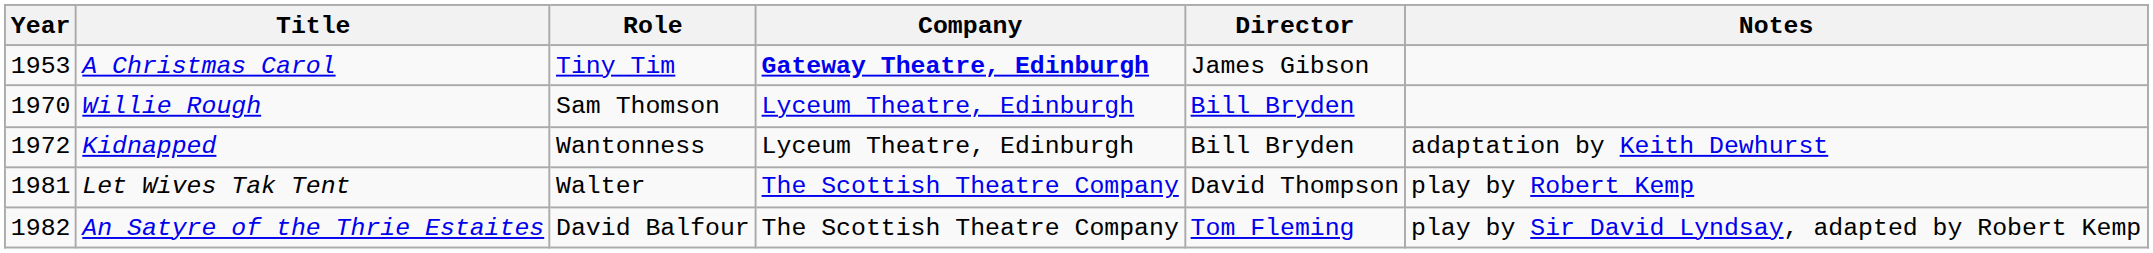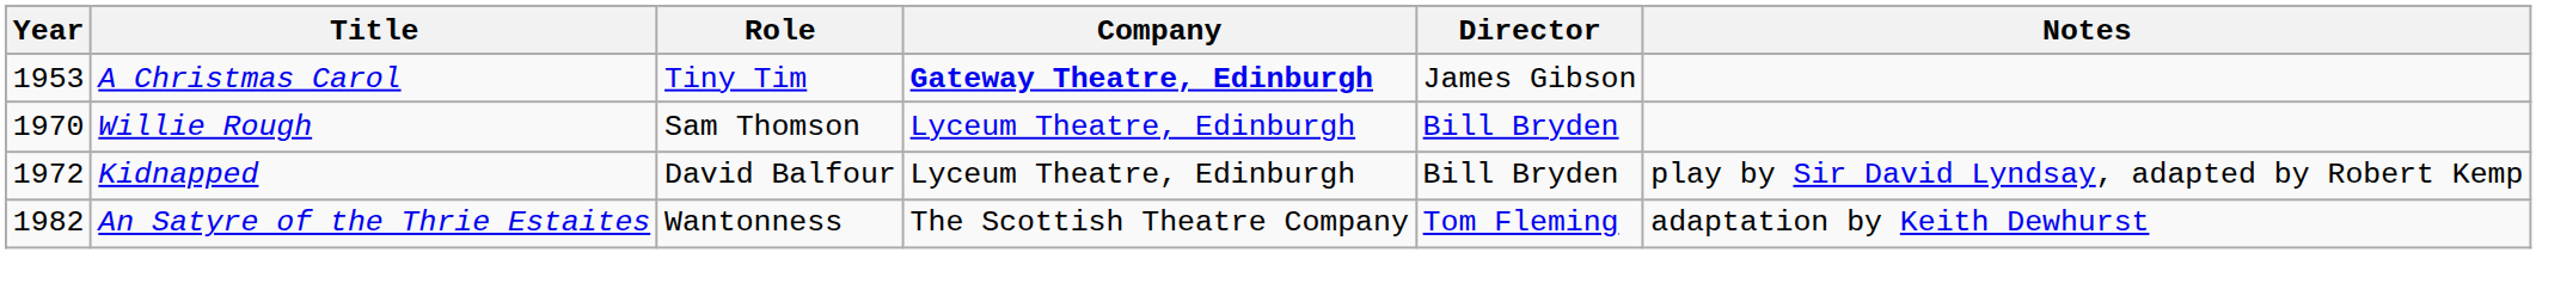 <table class="wikitable">
 <tr>
 <th>Year</th>
 <th>Title</th>
 <th>Role</th>
 <th>Company</th>
 <th>Director</th>
 <th>Notes</th>
 </tr>
 <tr>
 <td>1953</td>
 <td><em><a href='#'>A Christmas Carol</a></em></td>
 <td><a href='#'>Tiny Tim</a></td>
 <td><strong><a href='#'>Gateway Theatre, Edinburgh</a></strong></td>
 <td>James Gibson</td>
 <td></td>
 </tr>
 <tr>
 <td>1970</td>
 <td><em><a href='#'>Willie Rough</a></em></td>
 <td>Sam Thomson</td>
 <td><a href='#'>Lyceum Theatre, Edinburgh</a></td>
 <td><a href='#'>Bill Bryden</a></td>
 </tr>
 <tr>
 <td>1972</td>
 <td><em><a href='#'>Kidnapped</a></em></td>
-<td>Wantonness</td>
+<td>David Balfour</td>
 <td>Lyceum Theatre, Edinburgh</td>
 <td>Bill Bryden</td>
-<td>adaptation by <a href='#'>Keith Dewhurst</a></td>
-</tr>
-<tr>
-<td>1981</td>
-<td><em>Let Wives Tak Tent</em></td>
-<td>Walter</td>
-<td><a href='#'>The Scottish Theatre Company</a></td>
-<td>David Thompson</td>
-<td>play by <a href='#'>Robert Kemp</a></td>
+<td>play by <a href='#'>Sir David Lyndsay</a>, adapted by Robert Kemp</td>
 </tr>
 <tr>
 <td>1982</td>
 <td><em><a href='#'>An Satyre of the Thrie Estaites</a></em></td>
-<td>David Balfour</td>
+<td>Wantonness</td>
 <td>The Scottish Theatre Company</td>
 <td><a href='#'>Tom Fleming</a></td>
-<td>play by <a href='#'>Sir David Lyndsay</a>, adapted by Robert Kemp</td>
+<td>adaptation by <a href='#'>Keith Dewhurst</a></td>
 </tr>
 </table>
